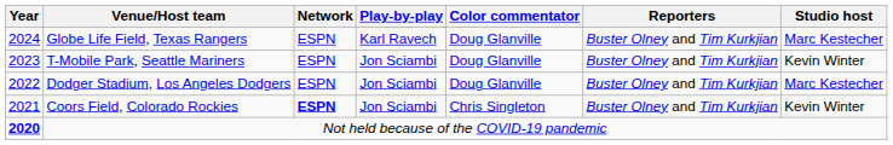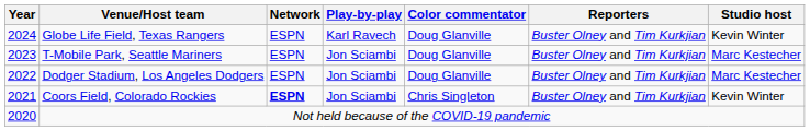 <table class="wikitable">
 <tr>
 <th>Year</th>
 <th>Venue/Host team</th>
 <th>Network</th>
 <th><a href='#'>Play-by-play</a></th>
 <th><a href='#'>Color commentator</a></th>
 <th>Reporters</th>
 <th>Studio host</th>
 </tr>
 <tr>
 <td><a href='#'>2024</a></td>
 <td><a href='#'>Globe Life Field</a>, <a href='#'>Texas Rangers</a></td>
 <td><a href='#'>ESPN</a></td>
 <td><a href='#'>Karl Ravech</a></td>
 <td><a href='#'>Doug Glanville</a></td>
 <td><em><a href='#'>Buster Olney</a></em> and <em><a href='#'>Tim Kurkjian</a></em></td>
-<td><a href='#'>Marc Kestecher</a></td>
+<td>Kevin Winter</td>
 </tr>
 <tr>
 <td><a href='#'>2023</a></td>
 <td><a href='#'>T-Mobile Park</a>, <a href='#'>Seattle Mariners</a></td>
 <td><a href='#'>ESPN</a></td>
 <td><a href='#'>Jon Sciambi</a></td>
 <td><a href='#'>Doug Glanville</a></td>
 <td><em><a href='#'>Buster Olney</a></em> and <em><a href='#'>Tim Kurkjian</a></em></td>
-<td>Kevin Winter</td>
+<td><a href='#'>Marc Kestecher</a></td>
 </tr>
 <tr>
 <td><a href='#'>2022</a></td>
 <td><a href='#'>Dodger Stadium</a>, <a href='#'>Los Angeles Dodgers</a></td>
 <td><a href='#'>ESPN</a></td>
 <td><a href='#'>Jon Sciambi</a></td>
 <td><a href='#'>Doug Glanville</a></td>
 <td><em><a href='#'>Buster Olney</a></em> and <em><a href='#'>Tim Kurkjian</a></em></td>
 <td><a href='#'>Marc Kestecher</a></td>
 </tr>
 <tr>
 <td><a href='#'>2021</a></td>
 <td><a href='#'>Coors Field</a>, <a href='#'>Colorado Rockies</a></td>
 <td><strong><a href='#'>ESPN</a></strong></td>
 <td><a href='#'>Jon Sciambi</a></td>
 <td><a href='#'>Chris Singleton</a></td>
 <td><em><a href='#'>Buster Olney</a></em> and <em><a href='#'>Tim Kurkjian</a></em></td>
 <td>Kevin Winter</td>
 </tr>
 <tr>
-<td><strong><a href='#'>2020</a></strong></td>
+<td><a href='#'>2020</a></td>
 <td colspan="6" style="text-align:center;"><em>Not held because of the <a href='#'>COVID-19 pandemic</a></em></td>
 </tr>
 </table>
